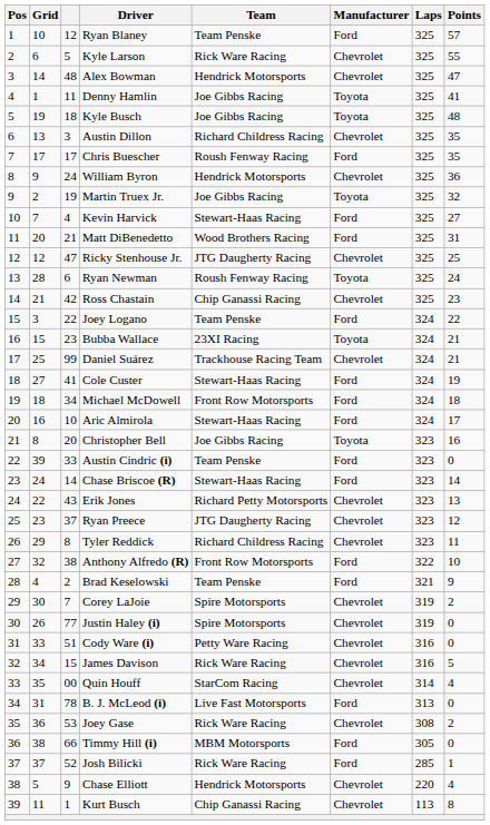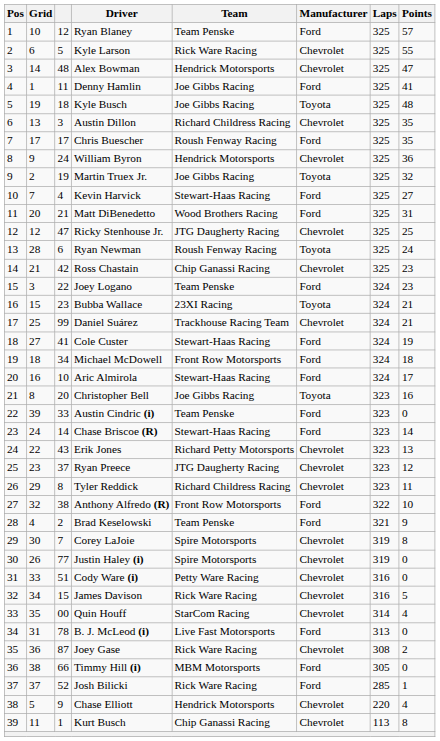 <table class="wikitable" style="font-size:98%">
 <tr>
 <th>Pos</th>
 <th>Grid</th>
 <th></th>
 <th>Driver</th>
 <th>Team</th>
 <th>Manufacturer</th>
 <th>Laps</th>
 <th>Points</th>
 </tr>
 <tr>
 <td>1</td>
 <td>10</td>
 <td>12</td>
 <td>Ryan Blaney</td>
 <td>Team Penske</td>
 <td>Ford</td>
 <td>325</td>
 <td>57</td>
 </tr>
 <tr>
 <td>2</td>
 <td>6</td>
 <td>5</td>
 <td>Kyle Larson</td>
 <td>Rick Ware Racing</td>
 <td>Chevrolet</td>
 <td>325</td>
 <td>55</td>
 </tr>
 <tr>
 <td>3</td>
 <td>14</td>
 <td>48</td>
 <td>Alex Bowman</td>
 <td>Hendrick Motorsports</td>
 <td>Chevrolet</td>
 <td>325</td>
 <td>47</td>
 </tr>
 <tr>
 <td>4</td>
 <td>1</td>
 <td>11</td>
 <td>Denny Hamlin</td>
 <td>Joe Gibbs Racing</td>
-<td>Toyota</td>
+<td>Ford</td>
 <td>325</td>
 <td>41</td>
 </tr>
 <tr>
 <td>5</td>
 <td>19</td>
 <td>18</td>
 <td>Kyle Busch</td>
 <td>Joe Gibbs Racing</td>
 <td>Toyota</td>
 <td>325</td>
 <td>48</td>
 </tr>
 <tr>
 <td>6</td>
 <td>13</td>
 <td>3</td>
 <td>Austin Dillon</td>
 <td>Richard Childress Racing</td>
 <td>Chevrolet</td>
 <td>325</td>
 <td>35</td>
 </tr>
 <tr>
 <td>7</td>
 <td>17</td>
 <td>17</td>
 <td>Chris Buescher</td>
 <td>Roush Fenway Racing</td>
 <td>Ford</td>
 <td>325</td>
 <td>35</td>
 </tr>
 <tr>
 <td>8</td>
 <td>9</td>
 <td>24</td>
 <td>William Byron</td>
 <td>Hendrick Motorsports</td>
 <td>Chevrolet</td>
 <td>325</td>
 <td>36</td>
 </tr>
 <tr>
 <td>9</td>
 <td>2</td>
 <td>19</td>
 <td>Martin Truex Jr.</td>
 <td>Joe Gibbs Racing</td>
 <td>Toyota</td>
 <td>325</td>
 <td>32</td>
 </tr>
 <tr>
 <td>10</td>
 <td>7</td>
 <td>4</td>
 <td>Kevin Harvick</td>
 <td>Stewart-Haas Racing</td>
 <td>Ford</td>
 <td>325</td>
 <td>27</td>
 </tr>
 <tr>
 <td>11</td>
 <td>20</td>
 <td>21</td>
 <td>Matt DiBenedetto</td>
 <td>Wood Brothers Racing</td>
 <td>Ford</td>
 <td>325</td>
 <td>31</td>
 </tr>
 <tr>
 <td>12</td>
 <td>12</td>
 <td>47</td>
 <td>Ricky Stenhouse Jr.</td>
 <td>JTG Daugherty Racing</td>
 <td>Chevrolet</td>
 <td>325</td>
 <td>25</td>
 </tr>
 <tr>
 <td>13</td>
 <td>28</td>
 <td>6</td>
 <td>Ryan Newman</td>
 <td>Roush Fenway Racing</td>
 <td>Toyota</td>
 <td>325</td>
 <td>24</td>
 </tr>
 <tr>
 <td>14</td>
 <td>21</td>
 <td>42</td>
 <td>Ross Chastain</td>
 <td>Chip Ganassi Racing</td>
 <td>Chevrolet</td>
 <td>325</td>
 <td>23</td>
 </tr>
 <tr>
 <td>15</td>
 <td>3</td>
 <td>22</td>
 <td>Joey Logano</td>
 <td>Team Penske</td>
 <td>Ford</td>
 <td>324</td>
-<td>22</td>
+<td>23</td>
 </tr>
 <tr>
 <td>16</td>
 <td>15</td>
 <td>23</td>
 <td>Bubba Wallace</td>
 <td>23XI Racing</td>
 <td>Toyota</td>
 <td>324</td>
 <td>21</td>
 </tr>
 <tr>
 <td>17</td>
 <td>25</td>
 <td>99</td>
 <td>Daniel Suárez</td>
 <td>Trackhouse Racing Team</td>
 <td>Chevrolet</td>
 <td>324</td>
 <td>21</td>
 </tr>
 <tr>
 <td>18</td>
 <td>27</td>
 <td>41</td>
 <td>Cole Custer</td>
 <td>Stewart-Haas Racing</td>
 <td>Ford</td>
 <td>324</td>
 <td>19</td>
 </tr>
 <tr>
 <td>19</td>
 <td>18</td>
 <td>34</td>
 <td>Michael McDowell</td>
 <td>Front Row Motorsports</td>
 <td>Ford</td>
 <td>324</td>
 <td>18</td>
 </tr>
 <tr>
 <td>20</td>
 <td>16</td>
 <td>10</td>
 <td>Aric Almirola</td>
 <td>Stewart-Haas Racing</td>
 <td>Ford</td>
 <td>324</td>
 <td>17</td>
 </tr>
 <tr>
 <td>21</td>
 <td>8</td>
 <td>20</td>
 <td>Christopher Bell</td>
 <td>Joe Gibbs Racing</td>
 <td>Toyota</td>
 <td>323</td>
 <td>16</td>
 </tr>
 <tr>
 <td>22</td>
 <td>39</td>
 <td>33</td>
 <td>Austin Cindric <strong>(i)</strong></td>
 <td>Team Penske</td>
 <td>Ford</td>
 <td>323</td>
 <td>0</td>
 </tr>
 <tr>
 <td>23</td>
 <td>24</td>
 <td>14</td>
 <td>Chase Briscoe <strong>(R)</strong></td>
 <td>Stewart-Haas Racing</td>
 <td>Ford</td>
 <td>323</td>
 <td>14</td>
 </tr>
 <tr>
 <td>24</td>
 <td>22</td>
 <td>43</td>
 <td>Erik Jones</td>
 <td>Richard Petty Motorsports</td>
 <td>Chevrolet</td>
 <td>323</td>
 <td>13</td>
 </tr>
 <tr>
 <td>25</td>
 <td>23</td>
 <td>37</td>
 <td>Ryan Preece</td>
 <td>JTG Daugherty Racing</td>
 <td>Chevrolet</td>
 <td>323</td>
 <td>12</td>
 </tr>
 <tr>
 <td>26</td>
 <td>29</td>
 <td>8</td>
 <td>Tyler Reddick</td>
 <td>Richard Childress Racing</td>
 <td>Chevrolet</td>
 <td>323</td>
 <td>11</td>
 </tr>
 <tr>
 <td>27</td>
 <td>32</td>
 <td>38</td>
 <td>Anthony Alfredo <strong>(R)</strong></td>
 <td>Front Row Motorsports</td>
 <td>Ford</td>
 <td>322</td>
 <td>10</td>
 </tr>
 <tr>
 <td>28</td>
 <td>4</td>
 <td>2</td>
 <td>Brad Keselowski</td>
 <td>Team Penske</td>
 <td>Ford</td>
 <td>321</td>
 <td>9</td>
 </tr>
 <tr>
 <td>29</td>
 <td>30</td>
 <td>7</td>
 <td>Corey LaJoie</td>
 <td>Spire Motorsports</td>
 <td>Chevrolet</td>
 <td>319</td>
-<td>2</td>
+<td>8</td>
 </tr>
 <tr>
 <td>30</td>
 <td>26</td>
 <td>77</td>
 <td>Justin Haley <strong>(i)</strong></td>
 <td>Spire Motorsports</td>
 <td>Chevrolet</td>
 <td>319</td>
 <td>0</td>
 </tr>
 <tr>
 <td>31</td>
 <td>33</td>
 <td>51</td>
 <td>Cody Ware <strong>(i)</strong></td>
 <td>Petty Ware Racing</td>
 <td>Chevrolet</td>
 <td>316</td>
 <td>0</td>
 </tr>
 <tr>
 <td>32</td>
 <td>34</td>
 <td>15</td>
 <td>James Davison</td>
 <td>Rick Ware Racing</td>
 <td>Chevrolet</td>
 <td>316</td>
 <td>5</td>
 </tr>
 <tr>
 <td>33</td>
 <td>35</td>
 <td>00</td>
 <td>Quin Houff</td>
 <td>StarCom Racing</td>
 <td>Chevrolet</td>
 <td>314</td>
 <td>4</td>
 </tr>
 <tr>
 <td>34</td>
 <td>31</td>
 <td>78</td>
 <td>B. J. McLeod <strong>(i)</strong></td>
 <td>Live Fast Motorsports</td>
 <td>Ford</td>
 <td>313</td>
 <td>0</td>
 </tr>
 <tr>
 <td>35</td>
 <td>36</td>
-<td>53</td>
+<td>87</td>
 <td>Joey Gase</td>
 <td>Rick Ware Racing</td>
 <td>Chevrolet</td>
 <td>308</td>
 <td>2</td>
 </tr>
 <tr>
 <td>36</td>
 <td>38</td>
 <td>66</td>
 <td>Timmy Hill <strong>(i)</strong></td>
 <td>MBM Motorsports</td>
 <td>Ford</td>
 <td>305</td>
 <td>0</td>
 </tr>
 <tr>
 <td>37</td>
 <td>37</td>
 <td>52</td>
 <td>Josh Bilicki</td>
 <td>Rick Ware Racing</td>
 <td>Ford</td>
 <td>285</td>
 <td>1</td>
 </tr>
 <tr>
 <td>38</td>
 <td>5</td>
 <td>9</td>
 <td>Chase Elliott</td>
 <td>Hendrick Motorsports</td>
 <td>Chevrolet</td>
 <td>220</td>
 <td>4</td>
 </tr>
 <tr>
 <td>39</td>
 <td>11</td>
 <td>1</td>
 <td>Kurt Busch</td>
 <td>Chip Ganassi Racing</td>
 <td>Chevrolet</td>
 <td>113</td>
 <td>8</td>
 </tr>
 <tr>
 <th colspan="8"></th>
 </tr>
 </table>
